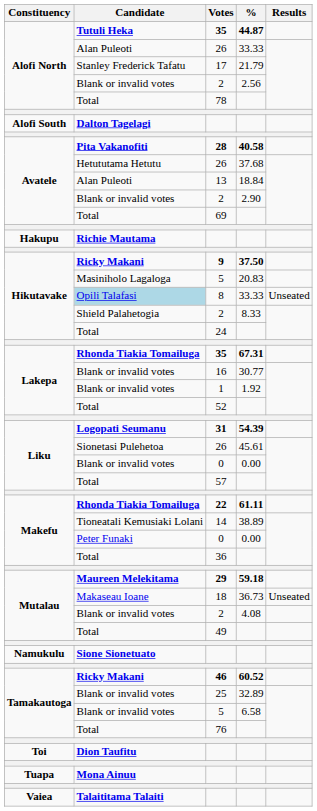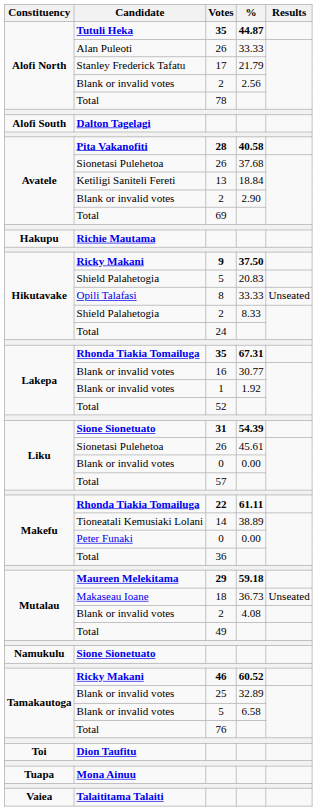 <table class="wikitable centre" style="text-align:center;">
 <tr>
 <th>Constituency</th>
 <th>Candidate</th>
 <th>Votes</th>
 <th>%</th>
 <th>Results</th>
 </tr>
 <tr>
 <td rowspan=5 align=center><strong>Alofi North</strong></td>
 <td align=left><strong><a href='#'>Tutuli Heka</a></strong></td>
 <td><strong>35</strong></td>
 <td><strong>44.87</strong></td>
 <td></td>
 </tr>
 <tr>
 <td align=left>Alan Puleoti</td>
 <td>26</td>
 <td>33.33</td>
 </tr>
 <tr>
 <td align=left>Stanley Frederick Tafatu</td>
 <td>17</td>
 <td>21.79</td>
 </tr>
 <tr>
 <td align=left>Blank or invalid votes</td>
 <td>2</td>
 <td align=center>2.56</td>
 </tr>
 <tr>
 <td align=left>Total</td>
 <td>78</td>
 <td></td>
 </tr>
 <tr>
 <th colspan=5></th>
 </tr>
 <tr>
 <td align=center><strong>Alofi South</strong></td>
 <td align=left><strong><a href='#'>Dalton Tagelagi</a></strong></td>
 <td></td>
 <td></td>
 <td></td>
 </tr>
 <tr>
 <th colspan=5></th>
 </tr>
 <tr>
 <td rowspan=5 align=center><strong>Avatele</strong></td>
 <td align=left><strong><a href='#'>Pita Vakanofiti</a></strong></td>
 <td><strong>28</strong></td>
 <td><strong>40.58</strong></td>
 <td></td>
 </tr>
 <tr>
-<td align=left>Hetututama Hetutu</td>
+<td align=left>Sionetasi Pulehetoa</td>
 <td>26</td>
 <td>37.68</td>
 </tr>
 <tr>
-<td align=left>Alan Puleoti</td>
+<td align=left>Ketiligi Saniteli Fereti</td>
 <td>13</td>
 <td>18.84</td>
 </tr>
 <tr>
 <td align=left>Blank or invalid votes</td>
 <td>2</td>
 <td align=center>2.90</td>
 </tr>
 <tr>
 <td align=left>Total</td>
 <td>69</td>
 <td></td>
 </tr>
 <tr>
 <th colspan=5></th>
 </tr>
 <tr>
 <td align=center><strong>Hakupu</strong></td>
 <td align=left><strong><a href='#'>Richie Mautama</a></strong></td>
 <td></td>
 <td></td>
 <td></td>
 </tr>
 <tr>
 <th colspan=5></th>
 </tr>
 <tr>
 <td rowspan=5 align=center><strong>Hikutavake</strong></td>
 <td align=left><strong><a href='#'>Ricky Makani</a></strong></td>
 <td><strong>9</strong></td>
 <td><strong>37.50</strong></td>
 <td></td>
 </tr>
 <tr>
-<td align=left>Masiniholo Lagaloga</td>
+<td align=left>Shield Palahetogia</td>
 <td>5</td>
 <td>20.83</td>
 </tr>
 <tr>
-<td align=left style="background: lightblue;"><a href='#'>Opili Talafasi</a></td>
+<td align=left><a href='#'>Opili Talafasi</a></td>
 <td>8</td>
 <td>33.33</td>
 <td>Unseated</td>
 </tr>
 <tr>
 <td align=left>Shield Palahetogia</td>
 <td>2</td>
 <td align=center>8.33</td>
 </tr>
 <tr>
 <td align=left>Total</td>
 <td>24</td>
 <td></td>
 </tr>
 <tr>
 <th colspan=5></th>
 </tr>
 <tr>
 <td rowspan=4 align=center><strong>Lakepa</strong></td>
 <td align=left><strong><a href='#'>Rhonda Tiakia Tomailuga</a></strong></td>
 <td><strong>35</strong></td>
 <td><strong>67.31</strong></td>
 <td></td>
 </tr>
 <tr>
 <td align=left>Blank or invalid votes</td>
 <td>16</td>
 <td>30.77</td>
 </tr>
 <tr>
 <td align=left>Blank or invalid votes</td>
 <td>1</td>
 <td align=center>1.92</td>
 </tr>
 <tr>
 <td align=left>Total</td>
 <td>52</td>
 <td></td>
 </tr>
 <tr>
 <th colspan=5></th>
 </tr>
 <tr>
 <td rowspan=4 align=center><strong>Liku</strong></td>
-<td align=left><strong><a href='#'>Logopati Seumanu</a></strong></td>
+<td align=left><strong><a href='#'>Sione Sionetuato</a></strong></td>
 <td><strong>31</strong></td>
 <td><strong>54.39</strong></td>
 <td></td>
 </tr>
 <tr>
 <td align=left>Sionetasi Pulehetoa</td>
 <td>26</td>
 <td>45.61</td>
 </tr>
 <tr>
 <td align=left>Blank or invalid votes</td>
 <td>0</td>
 <td align=center>0.00</td>
 </tr>
 <tr>
 <td align=left>Total</td>
 <td>57</td>
 <td></td>
 </tr>
 <tr>
 <th colspan=5></th>
 </tr>
 <tr>
 <td rowspan=4 align=center><strong>Makefu</strong></td>
 <td align=left><strong><a href='#'>Rhonda Tiakia Tomailuga</a></strong></td>
 <td><strong>22</strong></td>
 <td><strong>61.11</strong></td>
 <td></td>
 </tr>
 <tr>
 <td align=left>Tioneatali Kemusiaki Lolani</td>
 <td>14</td>
 <td>38.89</td>
 </tr>
 <tr>
 <td align=left><a href='#'>Peter Funaki</a></td>
 <td>0</td>
 <td align=center>0.00</td>
 </tr>
 <tr>
 <td align=left>Total</td>
 <td>36</td>
 <td></td>
 </tr>
 <tr>
 <th colspan=5></th>
 </tr>
 <tr>
 <td rowspan=4 align=center><strong>Mutalau</strong></td>
 <td align=left><strong><a href='#'>Maureen Melekitama</a></strong></td>
 <td><strong>29</strong></td>
 <td><strong>59.18</strong></td>
 <td></td>
 </tr>
 <tr>
 <td align=left><a href='#'>Makaseau Ioane</a></td>
 <td>18</td>
 <td>36.73</td>
 <td>Unseated</td>
 </tr>
 <tr>
 <td align=left>Blank or invalid votes</td>
 <td>2</td>
 <td align=center>4.08</td>
 </tr>
 <tr>
 <td align=left>Total</td>
 <td>49</td>
 <td></td>
 <td></td>
 </tr>
 <tr>
 <th colspan=5></th>
 </tr>
 <tr>
 <td align=center><strong>Namukulu</strong></td>
 <td align=left><strong><a href='#'>Sione Sionetuato</a></strong></td>
 <td></td>
 <td></td>
 <td></td>
 </tr>
 <tr>
 <th colspan=5></th>
 </tr>
 <tr>
 <td rowspan=4 align=center><strong>Tamakautoga</strong></td>
 <td align=left><strong><a href='#'>Ricky Makani</a></strong></td>
 <td><strong>46</strong></td>
 <td><strong>60.52</strong></td>
 <td></td>
 </tr>
 <tr>
 <td align=left>Blank or invalid votes</td>
 <td>25</td>
 <td>32.89</td>
 </tr>
 <tr>
 <td align=left>Blank or invalid votes</td>
 <td>5</td>
 <td align=center>6.58</td>
 </tr>
 <tr>
 <td align=left>Total</td>
 <td>76</td>
 <td></td>
 </tr>
 <tr>
 <th colspan=5></th>
 </tr>
 <tr>
 <td align=center><strong>Toi</strong></td>
 <td align=left><strong><a href='#'>Dion Taufitu</a></strong></td>
 <td></td>
 <td></td>
 <td></td>
 </tr>
 <tr>
 <th colspan=5></th>
 </tr>
 <tr>
 <td align=center><strong>Tuapa</strong></td>
 <td align=left><strong><a href='#'>Mona Ainuu</a></strong></td>
 <td></td>
 <td></td>
 <td></td>
 </tr>
 <tr>
 <th colspan=5></th>
 </tr>
 <tr>
 <td align=center><strong>Vaiea</strong></td>
 <td align=left><strong><a href='#'>Talaititama Talaiti</a></strong></td>
 <td></td>
 <td></td>
 <td></td>
 </tr>
 </table>
